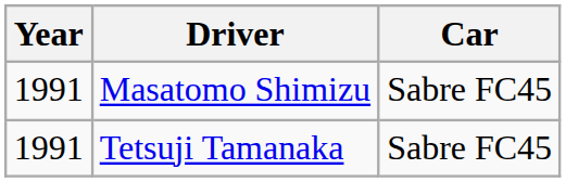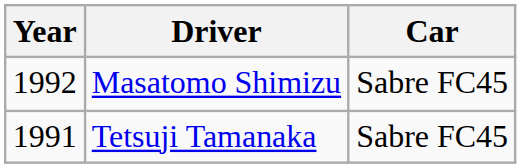 <table class="wikitable" style="font-size:85%;">
 <tr>
 <th>Year</th>
 <th>Driver</th>
 <th>Car</th>
 </tr>
 <tr>
-<td>1991</td>
+<td>1992</td>
 <td> <a href='#'>Masatomo Shimizu</a></td>
 <td>Sabre FC45</td>
 </tr>
 <tr>
 <td>1991</td>
 <td> <a href='#'>Tetsuji Tamanaka</a></td>
 <td>Sabre FC45</td>
 </tr>
 </table>
